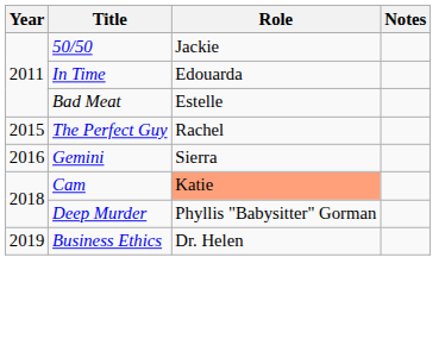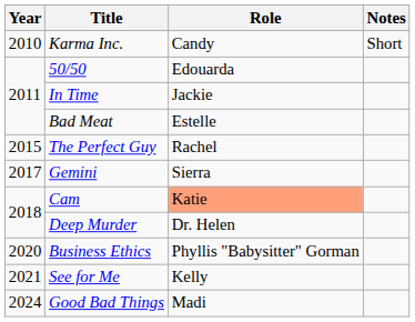 <table class="wikitable sortable">
 <tr>
 <th>Year</th>
 <th>Title</th>
 <th>Role</th>
 <th class="unsortable">Notes</th>
 </tr>
 <tr>
+<td>2010</td>
+<td><em>Karma Inc.</em></td>
+<td>Candy</td>
+<td>Short</td>
+</tr>
+<tr>
 <td rowspan="3">2011</td>
 <td><em><a href='#'>50/50</a></em></td>
-<td>Jackie</td>
+<td>Edouarda</td>
 <td></td>
 </tr>
 <tr>
 <td><em><a href='#'>In Time</a></em></td>
-<td>Edouarda</td>
+<td>Jackie</td>
 <td></td>
 </tr>
 <tr>
 <td><em>Bad Meat</em></td>
 <td>Estelle</td>
 <td></td>
 </tr>
 <tr>
 <td>2015</td>
 <td data-sort-value="Perfect Guy, The"><em><a href='#'>The Perfect Guy</a></em></td>
 <td>Rachel</td>
 <td></td>
 </tr>
 <tr>
-<td>2016</td>
+<td>2017</td>
 <td><em><a href='#'>Gemini</a></em></td>
 <td>Sierra</td>
 <td></td>
 </tr>
 <tr>
 <td rowspan="2">2018</td>
 <td><em><a href='#'>Cam</a></em></td>
 <td style="background: lightsalmon;">Katie</td>
 <td></td>
 </tr>
 <tr>
 <td><em><a href='#'>Deep Murder</a></em></td>
+<td>Dr. Helen</td>
+<td></td>
+</tr>
+<tr>
+<td>2020</td>
+<td><em><a href='#'>Business Ethics</a></em></td>
 <td>Phyllis "Babysitter" Gorman</td>
 <td></td>
 </tr>
 <tr>
-<td>2019</td>
-<td><em><a href='#'>Business Ethics</a></em></td>
-<td>Dr. Helen</td>
+<td>2021</td>
+<td><em><a href='#'>See for Me</a></em></td>
+<td>Kelly</td>
+<td></td>
+</tr>
+<tr>
+<td>2024</td>
+<td><em><a href='#'>Good Bad Things</a></em></td>
+<td>Madi</td>
 <td></td>
 </tr>
 </table>
